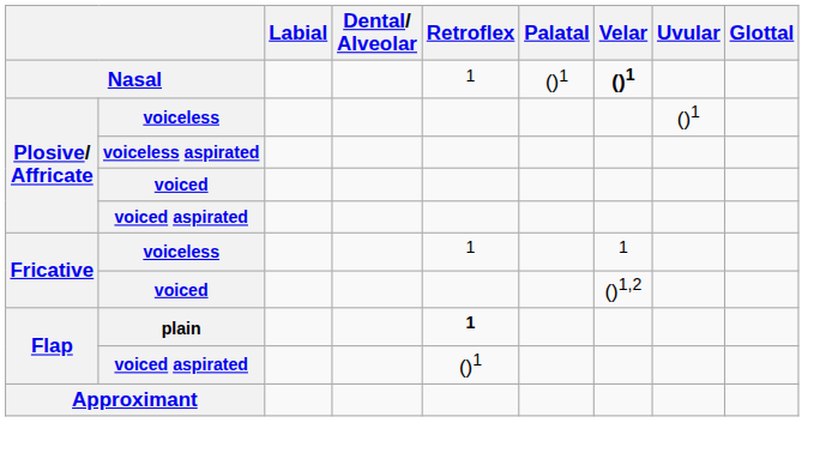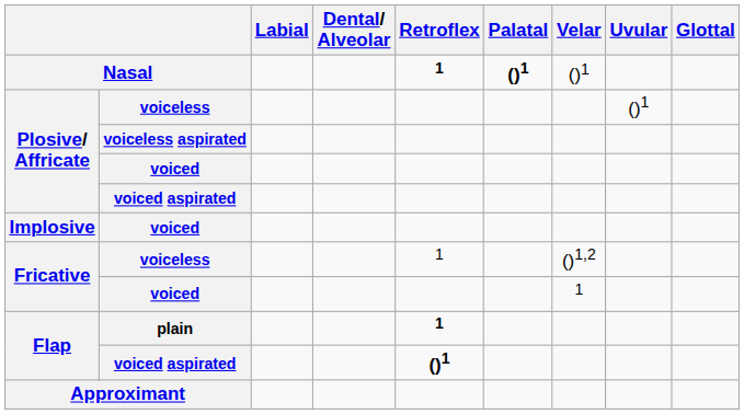 <table class="wikitable" style=text-align:center>
 <tr>
 <th colspan="2"></th>
 <th><a href='#'>Labial</a></th>
 <th><a href='#'>Dental</a>/<br><a href='#'>Alveolar</a></th>
 <th><a href='#'>Retroflex</a></th>
 <th><a href='#'>Palatal</a></th>
 <th><a href='#'>Velar</a></th>
 <th><a href='#'>Uvular</a></th>
 <th><a href='#'>Glottal</a></th>
 </tr>
 <tr>
 <th colspan=2><a href='#'>Nasal</a></th>
 <td></td>
 <td></td>
-<td><sup>1</sup></td>
+<td><strong><sup>1</sup></strong></td>
+<td><strong>()<sup>1</sup></strong></td>
 <td>()<sup>1</sup></td>
-<td><strong>()<sup>1</sup></strong></td>
 <td></td>
 <td></td>
 </tr>
 <tr>
 <th rowspan=4><a href='#'>Plosive</a>/<br><a href='#'>Affricate</a></th>
 <th><small><a href='#'>voiceless</a></small></th>
 <td></td>
 <td></td>
 <td></td>
 <td></td>
 <td></td>
 <td>()<sup>1</sup></td>
 <td></td>
 </tr>
 <tr>
 <th><small><a href='#'>voiceless</a> <a href='#'>aspirated</a></small></th>
 <td></td>
 <td></td>
 <td></td>
 <td></td>
 <td></td>
 <td></td>
 <td></td>
 </tr>
 <tr>
 <th><small><a href='#'>voiced</a></small></th>
 <td></td>
 <td></td>
 <td></td>
 <td></td>
 <td></td>
 <td></td>
 <td></td>
 </tr>
 <tr>
 <th><small><a href='#'>voiced</a> <a href='#'>aspirated</a></small></th>
 <td></td>
 <td></td>
 <td></td>
 <td></td>
 <td></td>
 <td></td>
 <td></td>
 </tr>
 <tr>
+<th rowspan=1><a href='#'>Implosive</a></th>
+<th><small><a href='#'>voiced</a></small></th>
+<td></td>
+<td></td>
+<td></td>
+<td></td>
+<td></td>
+<td></td>
+<td></td>
+</tr>
+<tr>
 <th rowspan=2><a href='#'>Fricative</a></th>
 <th><small><a href='#'>voiceless</a></small></th>
 <td></td>
 <td></td>
 <td><sup>1</sup></td>
 <td></td>
-<td><sup>1</sup></td>
+<td>()<sup>1,2</sup></td>
 <td></td>
 <td></td>
 </tr>
 <tr>
 <th><small><a href='#'>voiced</a></small></th>
 <td></td>
 <td></td>
 <td></td>
 <td></td>
-<td>()<sup>1,2</sup></td>
+<td><sup>1</sup></td>
 <td></td>
 <td></td>
 </tr>
 <tr>
 <th rowspan=2><a href='#'>Flap</a></th>
 <th><small>plain</small></th>
 <td></td>
 <td></td>
 <td><strong><sup>1</sup></strong></td>
 <td></td>
 <td></td>
 <td></td>
 <td></td>
 </tr>
 <tr>
 <th><small><a href='#'>voiced</a> <a href='#'>aspirated</a></small></th>
 <td></td>
 <td></td>
-<td>()<sup>1</sup></td>
+<td><strong>()<sup>1</sup></strong></td>
 <td></td>
 <td></td>
 <td></td>
 <td></td>
 </tr>
 <tr>
 <th colspan=2><a href='#'>Approximant</a></th>
 <td></td>
 <td></td>
 <td></td>
 <td></td>
 <td></td>
 <td></td>
 <td></td>
 </tr>
 </table>
